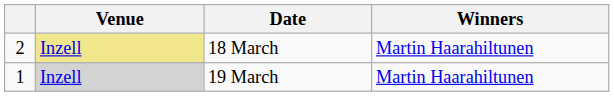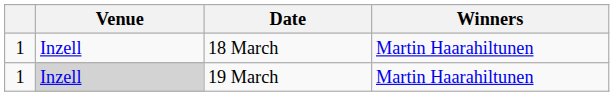 <table class="wikitable">
 <tr>
 <th width="20px"></th>
 <th width="140px">Venue</th>
 <th width="140px">Date</th>
 <th width="200px">Winners</th>
 </tr>
 <tr>
-<td align="center">2</td>
-<td style="background: khaki;"> <a href='#'>Inzell</a></td>
+<td align="center">1</td>
+<td> <a href='#'>Inzell</a></td>
 <td>18 March</td>
 <td> <a href='#'>Martin Haarahiltunen</a></td>
 </tr>
 <tr>
 <td align="center">1</td>
 <td style="background: lightgrey;"> <a href='#'>Inzell</a></td>
 <td>19 March</td>
 <td> <a href='#'>Martin Haarahiltunen</a></td>
 </tr>
 </table>
